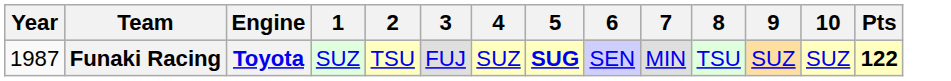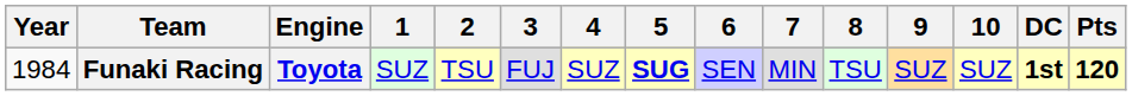 <table class="wikitable" style="text-align:center; font-size:90%">
 <tr>
 <th>Year</th>
 <th>Team</th>
 <th>Engine</th>
 <th>1</th>
 <th>2</th>
 <th>3</th>
 <th>4</th>
 <th>5</th>
 <th>6</th>
 <th>7</th>
 <th>8</th>
 <th>9</th>
 <th>10</th>
+<th>DC</th>
 <th>Pts</th>
 </tr>
 <tr>
-<td>1987</td>
+<td>1984</td>
 <th>Funaki Racing</th>
 <th><a href='#'>Toyota</a></th>
 <td style="background:#DFFFDF;"><a href='#'>SUZ</a><br></td>
 <td style="background:#FFFFBF;"><a href='#'>TSU</a><br></td>
 <td style="background:#DFDFDF;"><a href='#'>FUJ</a><br></td>
 <td style="background:#FFFFBF;"><a href='#'>SUZ</a><br></td>
 <td style="background:#FFFFBF;"><strong><a href='#'>SUG</a><br></strong></td>
 <td style="background:#CFCFFF;"><a href='#'>SEN</a><br></td>
 <td style="background:#DFDFDF;"><a href='#'>MIN</a><br></td>
 <td style="background:#DFFFDF;"><a href='#'>TSU</a><br></td>
 <td style="background:#FFDF9F;"><a href='#'>SUZ</a><br></td>
 <td style="background:#FFFFBF;"><a href='#'>SUZ</a><br></td>
-<td style="background:#FFFFBF;"><strong>122</strong></td>
+<td style="background:#FFFFBF;"><strong>1st</strong></td>
+<td style="background:#FFFFBF;"><strong>120</strong></td>
 </tr>
 </table>
